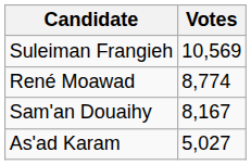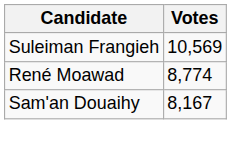 <table class=wikitable>
 <tr>
 <th>Candidate</th>
 <th>Votes</th>
 </tr>
 <tr>
 <td>Suleiman Frangieh</td>
 <td>10,569</td>
 </tr>
 <tr>
 <td>René Moawad</td>
 <td>8,774</td>
 </tr>
 <tr>
 <td>Sam'an Douaihy</td>
 <td>8,167</td>
 </tr>
-<tr>
-<td>As'ad Karam</td>
-<td>5,027</td>
-</tr>
 </table>
